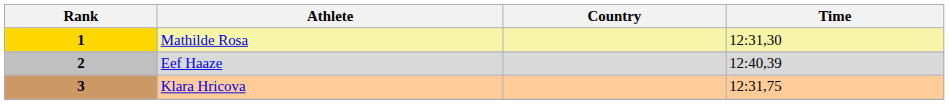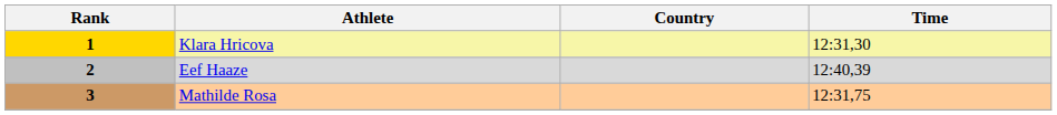 <table class="wikitable" width=80% style="font-size:100%; text-align:left;">
 <tr>
 <th>Rank</th>
 <th>Athlete</th>
 <th>Country</th>
 <th>Time</th>
 </tr>
 <tr align="center" valign="top" bgcolor="#F7F6A8">
 <th style="background:#ffd700;">1</th>
-<td align="left"><a href='#'>Mathilde Rosa</a></td>
+<td align="left"><a href='#'>Klara Hricova</a></td>
 <td align="left"></td>
 <td align="left">12:31,30</td>
 </tr>
 <tr align="center" valign="top" bgcolor="#D9D9D9">
 <th style="background:#c0c0c0;">2</th>
 <td align="left"><a href='#'>Eef Haaze</a></td>
 <td align="left"></td>
 <td align="left">12:40,39</td>
 </tr>
 <tr align="center" valign="top" bgcolor="#FFCC99">
 <th style="background:#cc9966;">3</th>
-<td align="left"><a href='#'>Klara Hricova</a></td>
+<td align="left"><a href='#'>Mathilde Rosa</a></td>
 <td align="left"></td>
 <td align="left">12:31,75</td>
 </tr>
 <tr align="center" valign="top" bgcolor="#FFFFFF">
 </tr>
 </table>
